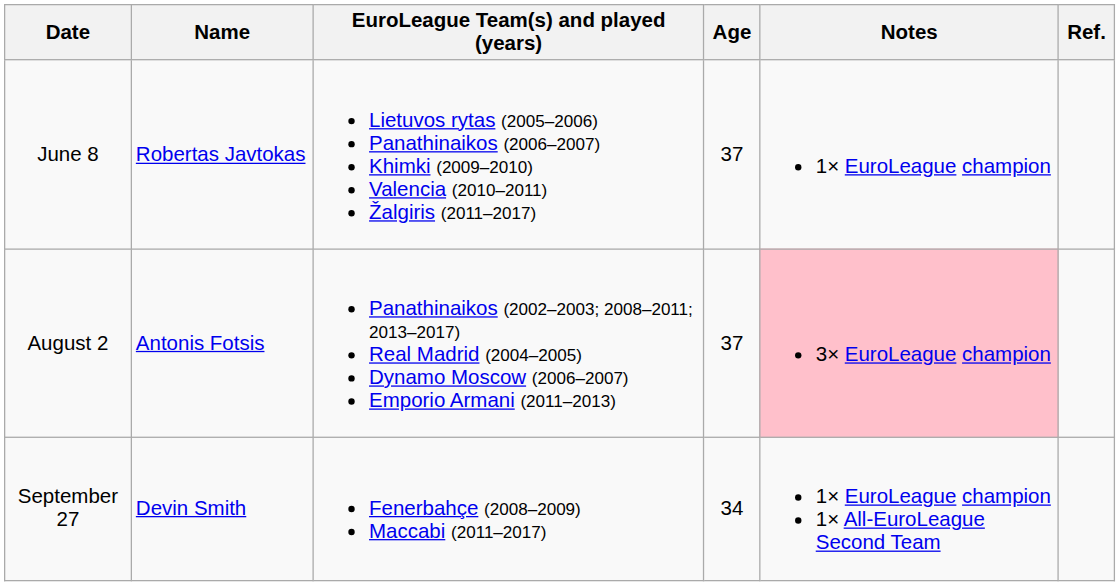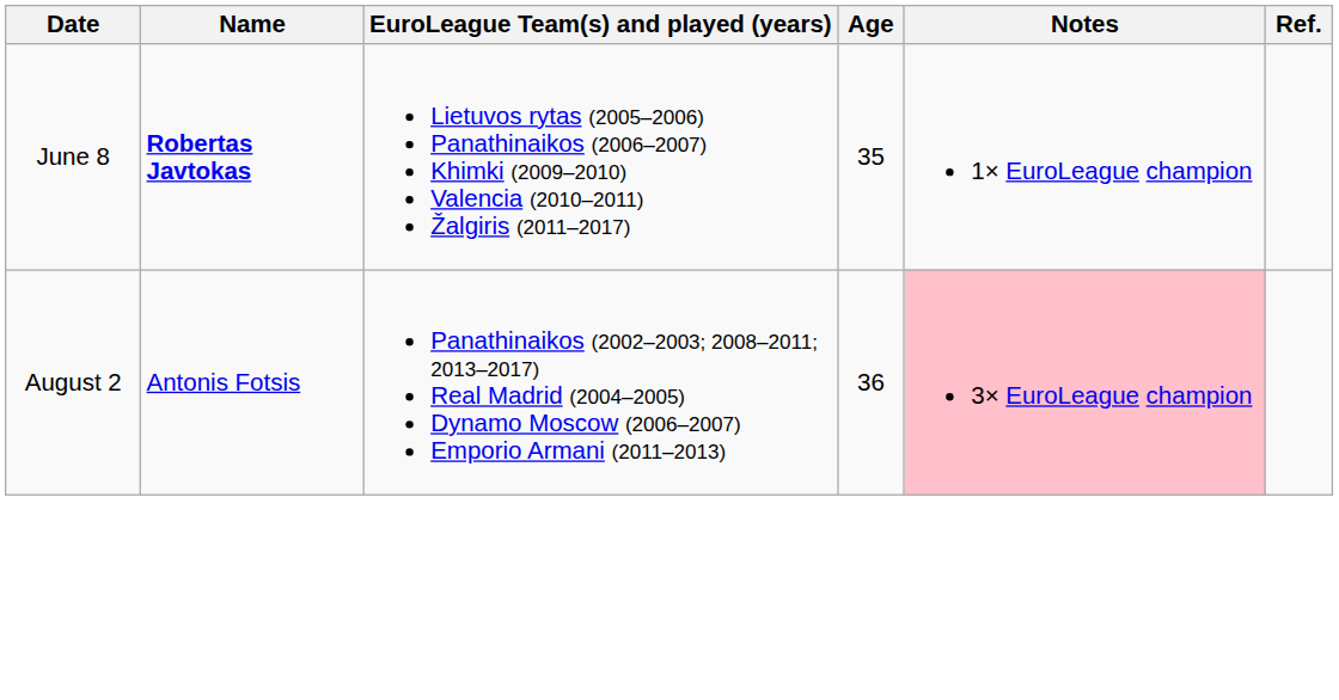 <table class="wikitable">
 <tr>
 <th style="width:100px">Date</th>
 <th style="width:180px">Name</th>
 <th style="width:400px">EuroLeague Team(s) and played (years)</th>
 <th style="width:40px">Age</th>
 <th style="width:290px">Notes</th>
 <th style="width:40px">Ref.</th>
 </tr>
 <tr>
 <td align=center>June 8</td>
-<td> <a href='#'>Robertas Javtokas</a></td>
+<td><strong> <a href='#'>Robertas Javtokas</a></strong></td>
 <td><br><ul><li> <a href='#'>Lietuvos rytas</a> <small>(2005–2006)</small></li><li> <a href='#'>Panathinaikos</a> <small>(2006–2007)</small></li><li> <a href='#'>Khimki</a> <small>(2009–2010)</small></li><li> <a href='#'>Valencia</a> <small>(2010–2011)</small></li><li> <a href='#'>Žalgiris</a> <small>(2011–2017)</small></li></ul></td>
-<td align=center>37</td>
+<td align=center>35</td>
 <td><br><ul><li>1× <a href='#'>EuroLeague</a> <a href='#'>champion</a></li></ul></td>
 <td align=center></td>
 </tr>
 <tr>
 <td align=center>August 2</td>
 <td> <a href='#'>Antonis Fotsis</a></td>
 <td><br><ul><li> <a href='#'>Panathinaikos</a> <small>(2002–2003; 2008–2011; 2013–2017)</small></li><li> <a href='#'>Real Madrid</a> <small>(2004–2005)</small></li><li> <a href='#'>Dynamo Moscow</a> <small>(2006–2007)</small></li><li> <a href='#'>Emporio Armani</a> <small>(2011–2013)</small></li></ul></td>
-<td align=center>37</td>
+<td align=center>36</td>
 <td style="background: pink;"><br><ul><li>3× <a href='#'>EuroLeague</a> <a href='#'>champion</a></li></ul></td>
 <td align=center></td>
 </tr>
-<tr>
-<td align=center>September 27</td>
-<td> <a href='#'>Devin Smith</a></td>
-<td><br><ul><li> <a href='#'>Fenerbahçe</a> <small>(2008–2009)</small></li><li> <a href='#'>Maccabi</a> <small>(2011–2017)</small></li></ul></td>
-<td align=center>34</td>
-<td><br><ul><li>1× <a href='#'>EuroLeague</a> <a href='#'>champion</a></li><li>1× <a href='#'>All-EuroLeague Second Team</a></li></ul></td>
-<td align=center></td>
-</tr>
 </table>
